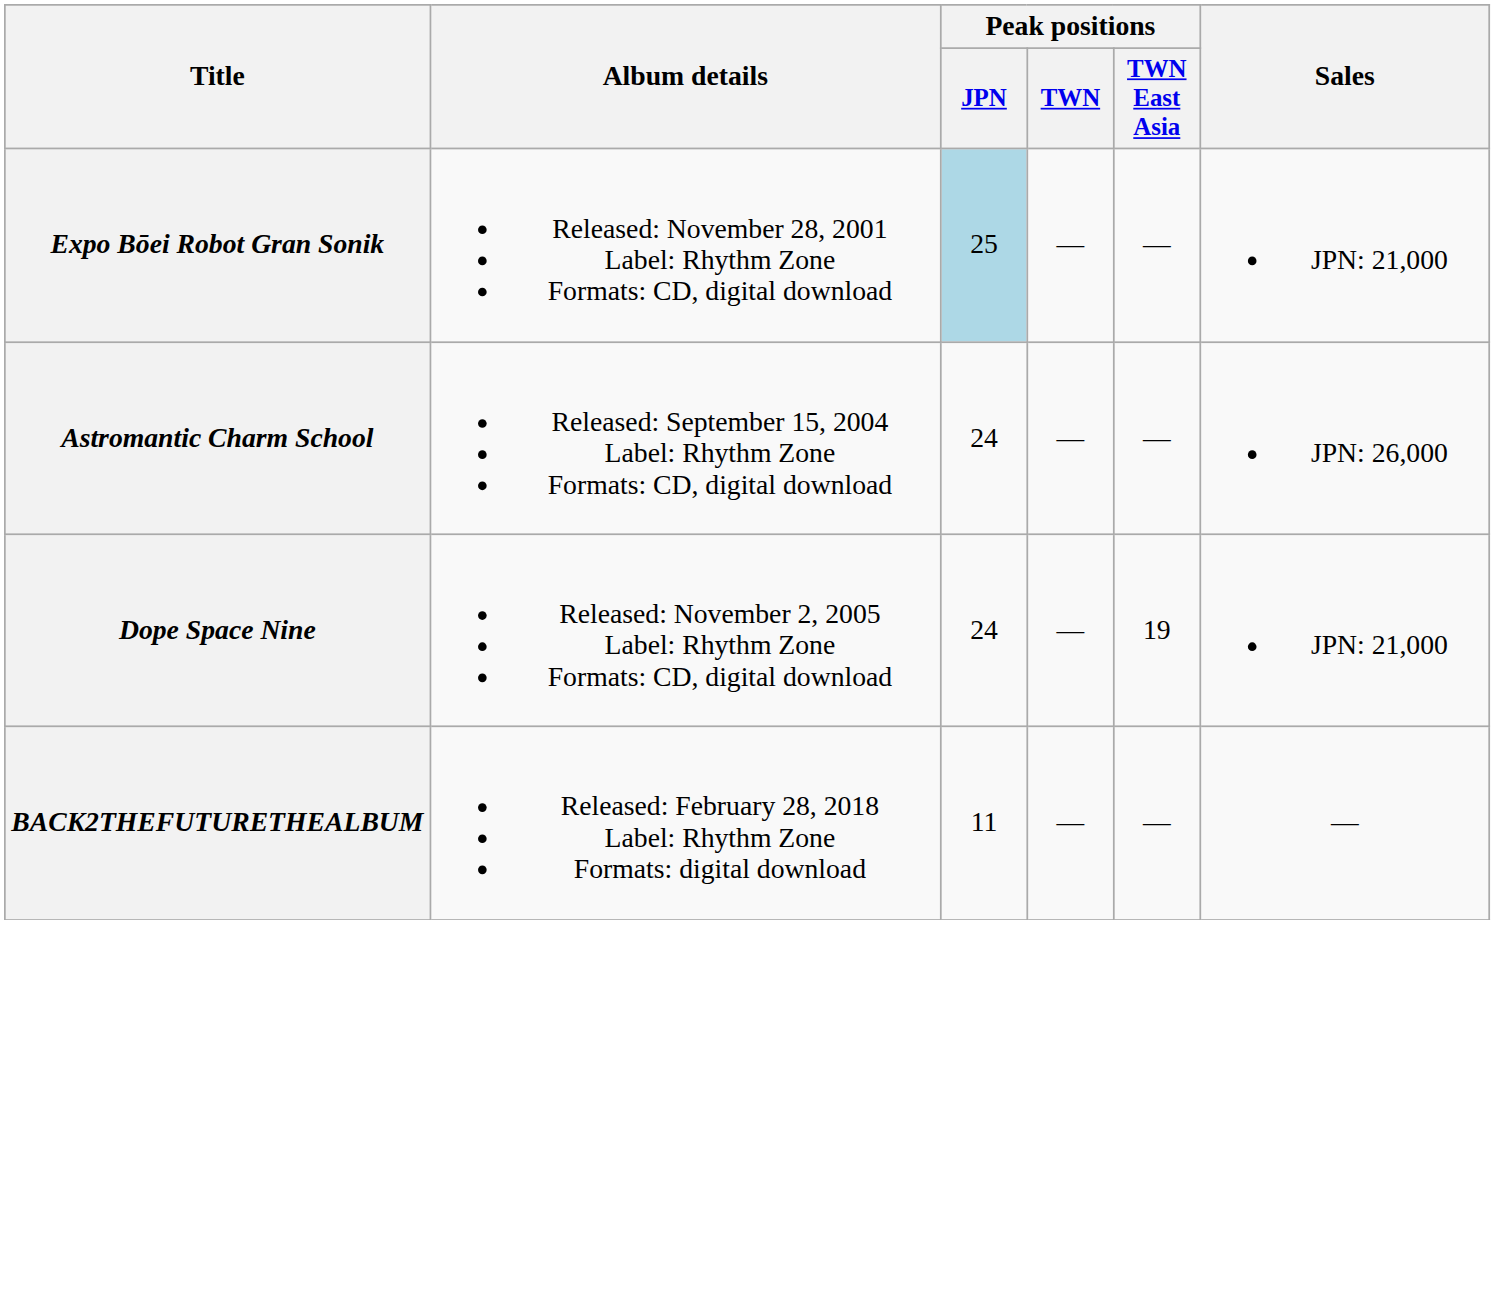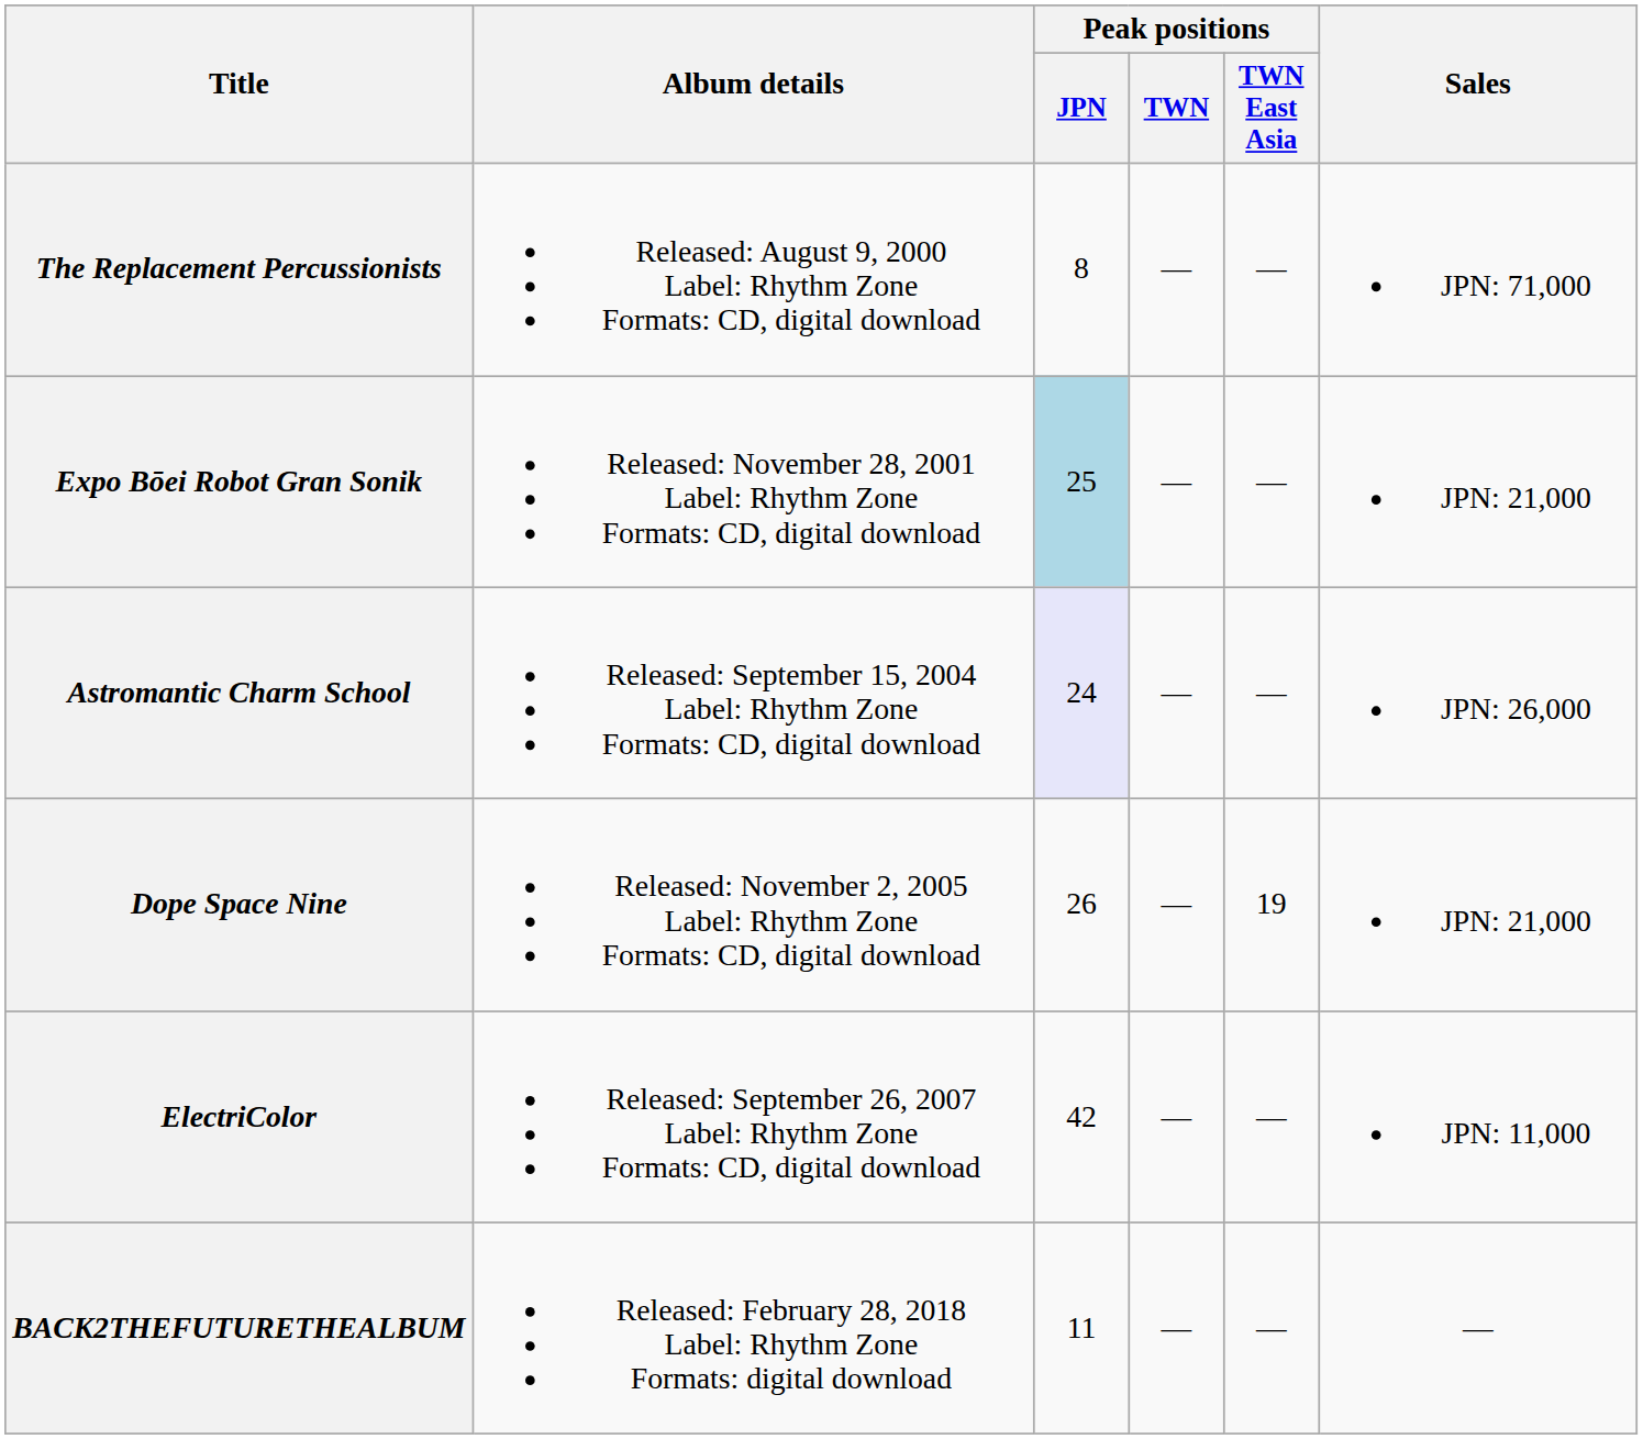 <table class="wikitable plainrowheaders" style="text-align:center;">
 <tr>
 <th style="width:12em;" rowspan="2">Title</th>
 <th style="width:18em;" rowspan="2">Album details</th>
 <th colspan="3">Peak positions</th>
 <th style="width:10em;" rowspan="2">Sales</th>
 </tr>
 <tr>
 <th scope="col" style="width:3em;font-size:90%;"><a href='#'>JPN</a><br></th>
 <th scope="col" style="width:3em;font-size:90%;"><a href='#'>TWN</a><br></th>
 <th scope="col" style="width:3em;font-size:90%;"><a href='#'>TWN East Asia</a><br></th>
 </tr>
 <tr>
+<th scope="row"><em>The Replacement Percussionists</em></th>
+<td><br><ul><li>Released: August 9, 2000</li><li>Label: Rhythm Zone</li><li>Formats: CD, digital download</li></ul></td>
+<td>8</td>
+<td>—</td>
+<td>—</td>
+<td><br><ul><li>JPN: 71,000</li></ul></td>
+</tr>
+<tr>
 <th scope="row"><em>Expo Bōei Robot Gran Sonik</em></th>
 <td><br><ul><li>Released: November 28, 2001</li><li>Label: Rhythm Zone</li><li>Formats: CD, digital download</li></ul></td>
 <td style="background: lightblue;">25</td>
 <td>—</td>
 <td>—</td>
 <td><br><ul><li>JPN: 21,000</li></ul></td>
 </tr>
 <tr>
 <th scope="row"><em>Astromantic Charm School</em></th>
 <td><br><ul><li>Released: September 15, 2004</li><li>Label: Rhythm Zone</li><li>Formats: CD, digital download</li></ul></td>
-<td>24</td>
+<td style="background: lavender;">24</td>
 <td>—</td>
 <td>—</td>
 <td><br><ul><li>JPN: 26,000</li></ul></td>
 </tr>
 <tr>
 <th scope="row"><em>Dope Space Nine</em></th>
 <td><br><ul><li>Released: November 2, 2005</li><li>Label: Rhythm Zone</li><li>Formats: CD, digital download</li></ul></td>
-<td>24</td>
+<td>26</td>
 <td>—</td>
 <td>19</td>
 <td><br><ul><li>JPN: 21,000</li></ul></td>
+</tr>
+<tr>
+<th scope="row"><em>ElectriColor</em></th>
+<td><br><ul><li>Released: September 26, 2007</li><li>Label: Rhythm Zone</li><li>Formats: CD, digital download</li></ul></td>
+<td>42</td>
+<td>—</td>
+<td>—</td>
+<td><br><ul><li>JPN: 11,000</li></ul></td>
 </tr>
 <tr>
 <th scope="row"><em>BACK2THEFUTURETHEALBUM</em></th>
 <td><br><ul><li>Released: February 28, 2018</li><li>Label: Rhythm Zone</li><li>Formats: digital download</li></ul></td>
 <td>11</td>
 <td>—</td>
 <td>—</td>
 <td>—</td>
 </tr>
 </table>
